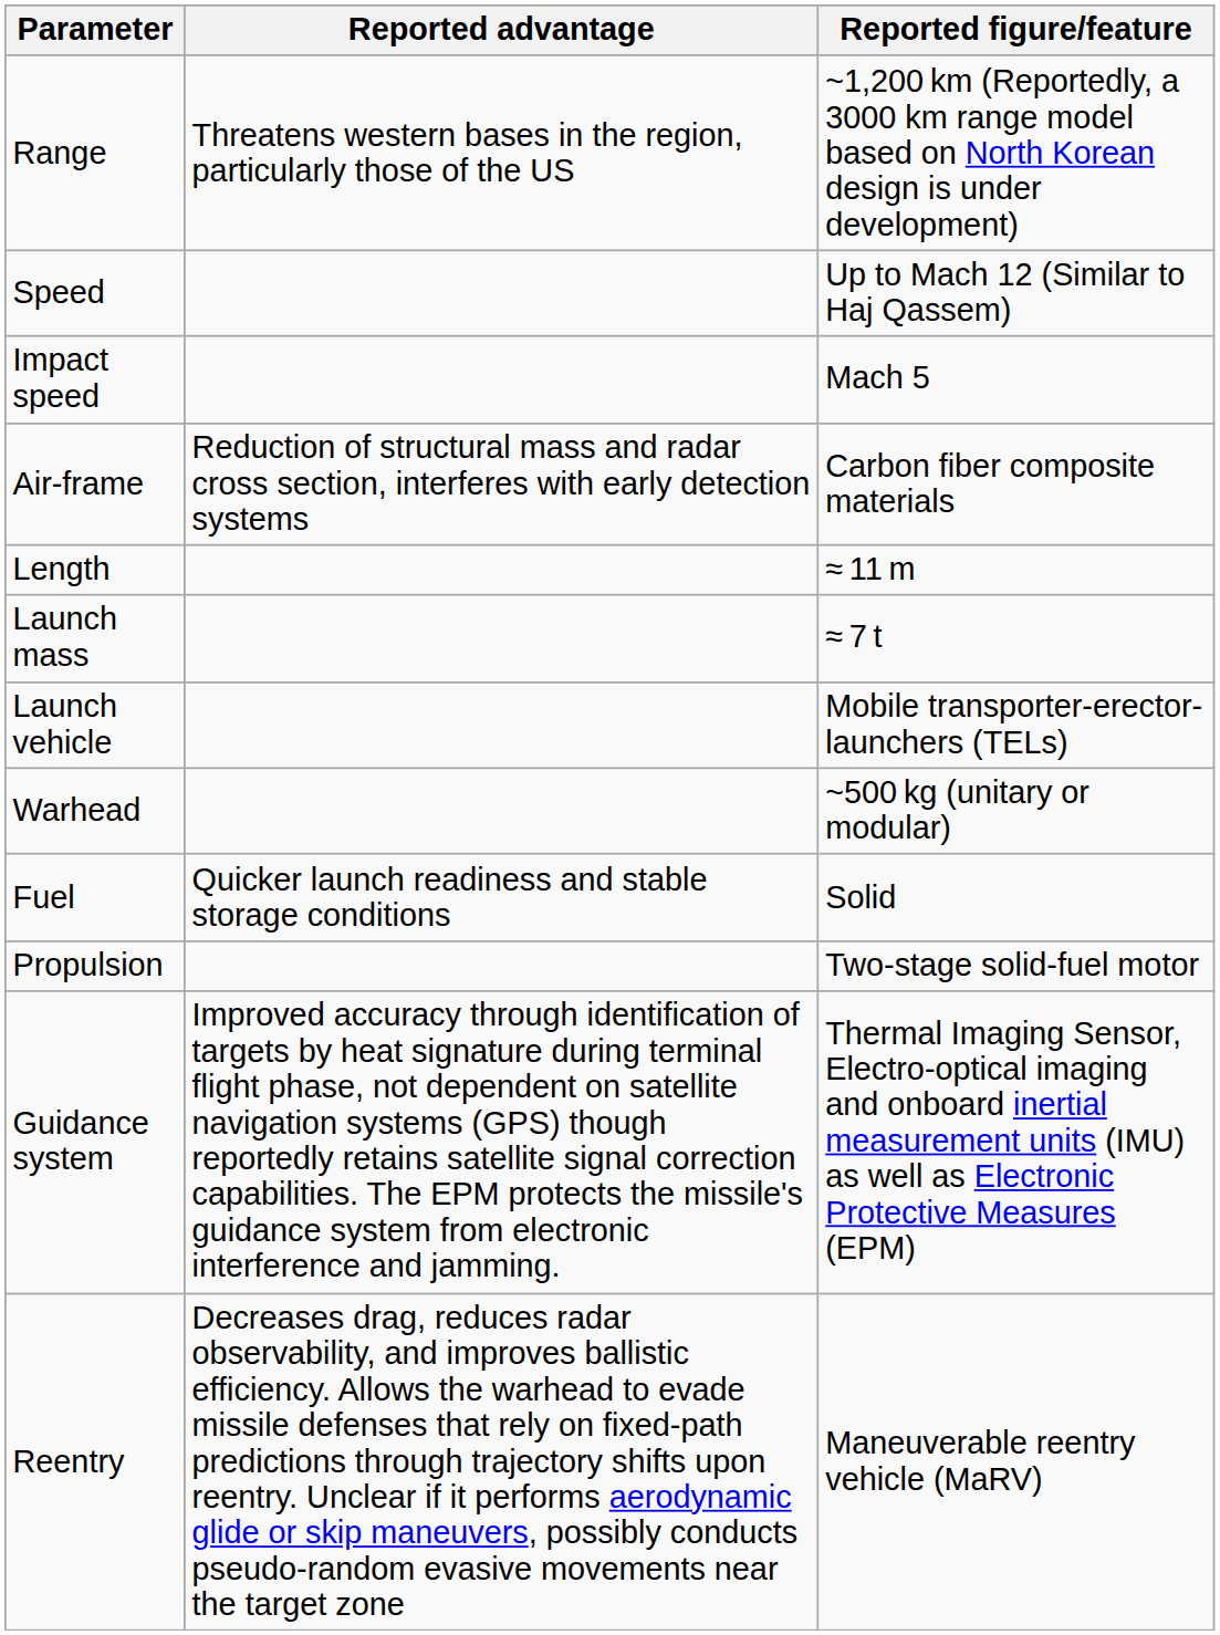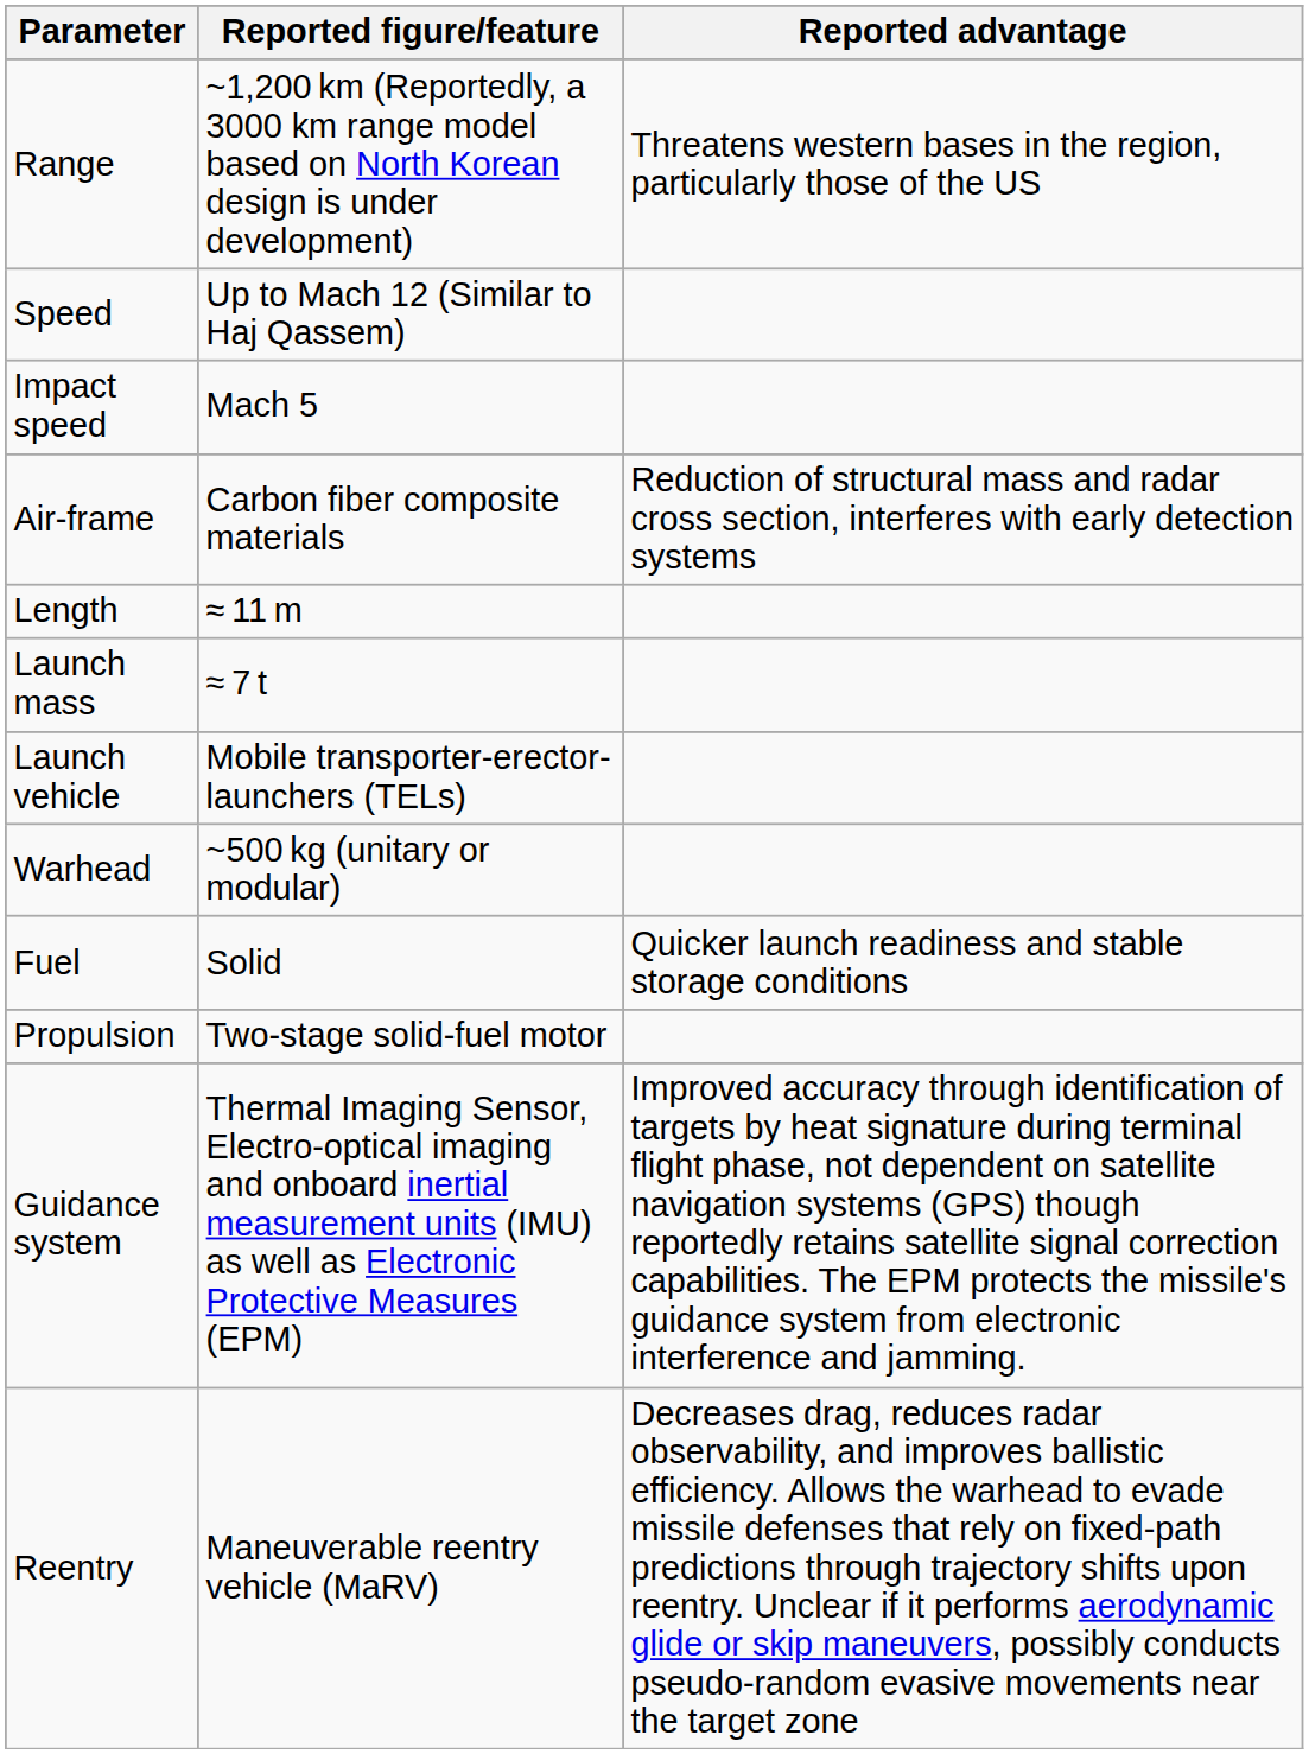 <table class="wikitable">
 <tr>
 <th>Parameter</th>
+<th>Reported figure/feature</th>
 <th>Reported advantage</th>
-<th>Reported figure/feature</th>
 </tr>
 <tr>
 <td>Range</td>
+<td>~1,200 km (Reportedly, a 3000 km range model based on <a href='#'>North Korean</a> design is under development)</td>
 <td>Threatens western bases in the region, particularly those of the US</td>
-<td>~1,200 km (Reportedly, a 3000 km range model based on <a href='#'>North Korean</a> design is under development)</td>
 </tr>
 <tr>
 <td>Speed</td>
+<td>Up to Mach 12 (Similar to Haj Qassem)</td>
 <td></td>
-<td>Up to Mach 12 (Similar to Haj Qassem)</td>
 </tr>
 <tr>
 <td>Impact speed</td>
+<td>Mach 5</td>
 <td></td>
-<td>Mach 5</td>
 </tr>
 <tr>
 <td>Air-frame</td>
+<td>Carbon fiber composite materials</td>
 <td>Reduction of structural mass and radar cross section, interferes with early detection systems</td>
-<td>Carbon fiber composite materials</td>
 </tr>
 <tr>
 <td>Length</td>
+<td>≈ 11 m</td>
 <td></td>
-<td>≈ 11 m</td>
 </tr>
 <tr>
 <td>Launch mass</td>
+<td>≈ 7 t</td>
 <td></td>
-<td>≈ 7 t</td>
 </tr>
 <tr>
 <td>Launch vehicle</td>
+<td>Mobile transporter-erector-launchers (TELs)</td>
 <td></td>
-<td>Mobile transporter-erector-launchers (TELs)</td>
 </tr>
 <tr>
 <td>Warhead</td>
+<td>~500 kg (unitary or modular)</td>
 <td></td>
-<td>~500 kg (unitary or modular)</td>
 </tr>
 <tr>
 <td>Fuel</td>
+<td>Solid</td>
 <td>Quicker launch readiness and stable storage conditions</td>
-<td>Solid</td>
 </tr>
 <tr>
 <td>Propulsion</td>
+<td>Two‑stage solid‑fuel motor</td>
 <td></td>
-<td>Two‑stage solid‑fuel motor</td>
 </tr>
 <tr>
 <td>Guidance system</td>
+<td>Thermal Imaging Sensor, Electro-optical imaging and onboard <a href='#'>inertial measurement units</a> (IMU) as well as <a href='#'>Electronic Protective Measures</a> (EPM)</td>
 <td>Improved accuracy through identification of targets by heat signature during terminal flight phase, not dependent on satellite navigation systems (GPS) though reportedly retains satellite signal correction capabilities. The EPM protects the missile's guidance system from electronic interference and jamming.</td>
-<td>Thermal Imaging Sensor, Electro-optical imaging and onboard <a href='#'>inertial measurement units</a> (IMU) as well as <a href='#'>Electronic Protective Measures</a> (EPM)</td>
 </tr>
 <tr>
 <td>Reentry</td>
+<td>Maneuverable reentry vehicle (MaRV)</td>
 <td>Decreases drag, reduces radar observability, and improves ballistic efficiency. Allows the warhead to evade missile defenses that rely on fixed-path predictions through trajectory shifts upon reentry. Unclear if it performs <a href='#'>aerodynamic glide or skip maneuvers</a>, possibly conducts pseudo-random evasive movements near the target zone</td>
-<td>Maneuverable reentry vehicle (MaRV)</td>
 </tr>
 </table>
